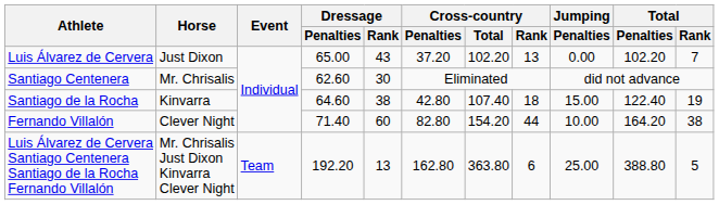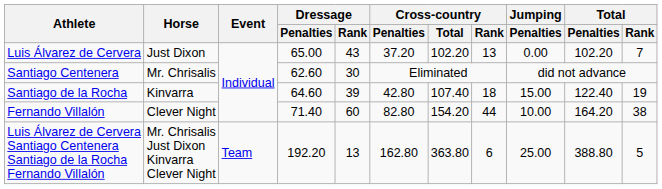 <table class=wikitable style="font-size:90%">
 <tr>
 <th rowspan="2">Athlete</th>
 <th rowspan="2">Horse</th>
 <th rowspan="2">Event</th>
 <th colspan="2">Dressage</th>
 <th colspan="3">Cross-country</th>
 <th>Jumping</th>
 <th colspan="2">Total</th>
 </tr>
 <tr style="font-size:95%">
 <th>Penalties</th>
 <th>Rank</th>
 <th>Penalties</th>
 <th>Total</th>
 <th>Rank</th>
 <th>Penalties</th>
 <th>Penalties</th>
 <th>Rank</th>
 </tr>
 <tr align=center>
 <td align=left><a href='#'>Luis Álvarez de Cervera</a></td>
 <td align=left>Just Dixon</td>
 <td rowspan=4 align=left><a href='#'>Individual</a></td>
 <td>65.00</td>
 <td>43</td>
 <td>37.20</td>
 <td>102.20</td>
 <td>13</td>
 <td>0.00</td>
 <td>102.20</td>
 <td>7</td>
 </tr>
 <tr align=center>
 <td align=left><a href='#'>Santiago Centenera</a></td>
 <td align=left>Mr. Chrisalis</td>
 <td>62.60</td>
 <td>30</td>
 <td colspan=3>Eliminated</td>
 <td colspan=8>did not advance</td>
 </tr>
 <tr align=center>
 <td align=left><a href='#'>Santiago de la Rocha</a></td>
 <td align=left>Kinvarra</td>
 <td>64.60</td>
-<td>38</td>
+<td>39</td>
 <td>42.80</td>
 <td>107.40</td>
 <td>18</td>
 <td>15.00</td>
 <td>122.40</td>
 <td>19</td>
 </tr>
 <tr align=center>
 <td align=left><a href='#'>Fernando Villalón</a></td>
 <td align=left>Clever Night</td>
 <td>71.40</td>
 <td>60</td>
 <td>82.80</td>
 <td>154.20</td>
 <td>44</td>
 <td>10.00</td>
 <td>164.20</td>
 <td>38</td>
 </tr>
 <tr align=center>
 <td align=left><a href='#'>Luis Álvarez de Cervera</a><br><a href='#'>Santiago Centenera</a><br><a href='#'>Santiago de la Rocha</a><br><a href='#'>Fernando Villalón</a></td>
 <td align=left>Mr. Chrisalis<br>Just Dixon<br>Kinvarra<br>Clever Night</td>
 <td align=left><a href='#'>Team</a></td>
 <td>192.20</td>
 <td>13</td>
 <td>162.80</td>
 <td>363.80</td>
 <td>6</td>
 <td>25.00</td>
 <td>388.80</td>
 <td>5</td>
 </tr>
 </table>
